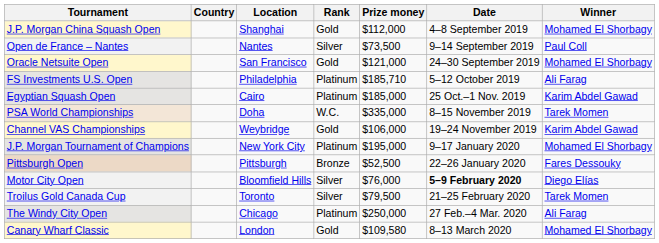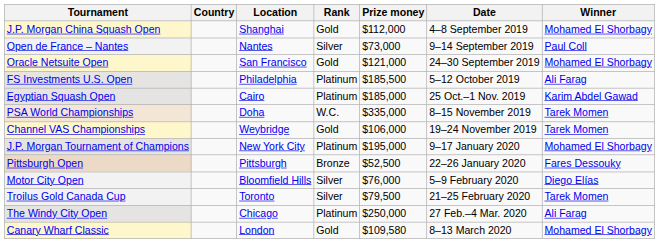 <table class=wikitable>
 <tr>
 <th>Tournament</th>
 <th>Country</th>
 <th>Location</th>
 <th>Rank</th>
 <th>Prize money</th>
 <th>Date</th>
 <th>Winner</th>
 </tr>
 <tr>
 <td style="background:#fff7cc;"><a href='#'>J.P. Morgan China Squash Open</a></td>
 <td></td>
 <td><a href='#'>Shanghai</a></td>
 <td>Gold</td>
 <td>$112,000</td>
 <td>4–8 September 2019</td>
 <td> <a href='#'>Mohamed El Shorbagy</a></td>
 </tr>
 <tr>
 <td style="background:#f2f2f2;"><a href='#'>Open de France – Nantes</a></td>
 <td></td>
 <td><a href='#'>Nantes</a></td>
 <td>Silver</td>
-<td>$73,500</td>
+<td>$73,000</td>
 <td>9–14 September 2019</td>
 <td> <a href='#'>Paul Coll</a></td>
 </tr>
 <tr>
 <td style="background:#fff7cc;"><a href='#'>Oracle Netsuite Open</a></td>
 <td></td>
 <td><a href='#'>San Francisco</a></td>
 <td>Gold</td>
 <td>$121,000</td>
 <td>24–30 September 2019</td>
 <td> <a href='#'>Mohamed El Shorbagy</a></td>
 </tr>
 <tr>
 <td style="background:#E5E4E2;"><a href='#'>FS Investments U.S. Open</a></td>
 <td></td>
 <td><a href='#'>Philadelphia</a></td>
 <td>Platinum</td>
-<td>$185,710</td>
+<td>$185,500</td>
 <td>5–12 October 2019</td>
 <td> <a href='#'>Ali Farag</a></td>
 </tr>
 <tr>
 <td style="background:#E5E4E2;"><a href='#'> Egyptian Squash Open</a></td>
 <td></td>
 <td><a href='#'>Cairo</a></td>
 <td>Platinum</td>
 <td>$185,000</td>
 <td>25 Oct.–1 Nov. 2019</td>
 <td> <a href='#'>Karim Abdel Gawad</a></td>
 </tr>
 <tr>
 <td style="background:#F3E6D7;"><a href='#'>PSA World Championships</a></td>
 <td></td>
 <td><a href='#'>Doha</a></td>
 <td>W.C.</td>
 <td>$335,000</td>
 <td>8–15 November 2019</td>
 <td> <a href='#'>Tarek Momen</a></td>
 </tr>
 <tr>
 <td style="background:#fff7cc;"><a href='#'>Channel VAS Championships</a></td>
 <td></td>
 <td><a href='#'>Weybridge</a></td>
 <td>Gold</td>
 <td>$106,000</td>
 <td>19–24 November 2019</td>
-<td> <a href='#'>Karim Abdel Gawad</a></td>
+<td> <a href='#'>Tarek Momen</a></td>
 </tr>
 <tr>
 <td style="background:#E5E4E2;"><a href='#'>J.P. Morgan Tournament of Champions</a></td>
 <td></td>
 <td><a href='#'>New York City</a></td>
 <td>Platinum</td>
 <td>$195,000</td>
 <td>9–17 January 2020</td>
 <td> <a href='#'>Mohamed El Shorbagy</a></td>
 </tr>
 <tr>
 <td style="background:#ecd9c6;"><a href='#'>Pittsburgh Open</a></td>
 <td></td>
 <td><a href='#'>Pittsburgh</a></td>
 <td>Bronze</td>
 <td>$52,500</td>
 <td>22–26 January 2020</td>
 <td> <a href='#'>Fares Dessouky</a></td>
 </tr>
 <tr>
 <td style="background:#f2f2f2;"><a href='#'>Motor City Open</a></td>
 <td></td>
 <td><a href='#'>Bloomfield Hills</a></td>
 <td>Silver</td>
 <td>$76,000</td>
-<td><strong>5–9 February 2020</strong></td>
+<td>5–9 February 2020</td>
 <td> <a href='#'>Diego Elías</a></td>
 </tr>
 <tr>
 <td style="background:#f2f2f2;"><a href='#'>Troilus Gold Canada Cup</a></td>
 <td></td>
 <td><a href='#'>Toronto</a></td>
 <td>Silver</td>
 <td>$79,500</td>
 <td>21–25 February 2020</td>
 <td> <a href='#'>Tarek Momen</a></td>
 </tr>
 <tr>
 <td style="background:#E5E4E2;"><a href='#'>The Windy City Open</a></td>
 <td></td>
 <td><a href='#'>Chicago</a></td>
 <td>Platinum</td>
 <td>$250,000</td>
 <td>27 Feb.–4 Mar. 2020</td>
 <td> <a href='#'>Ali Farag</a></td>
 </tr>
 <tr>
 <td style="background:#fff7cc;"><a href='#'>Canary Wharf Classic</a></td>
 <td></td>
 <td><a href='#'>London</a></td>
 <td>Gold</td>
 <td>$109,580</td>
 <td>8–13 March 2020</td>
 <td> <a href='#'>Mohamed El Shorbagy</a></td>
 </tr>
 </table>
